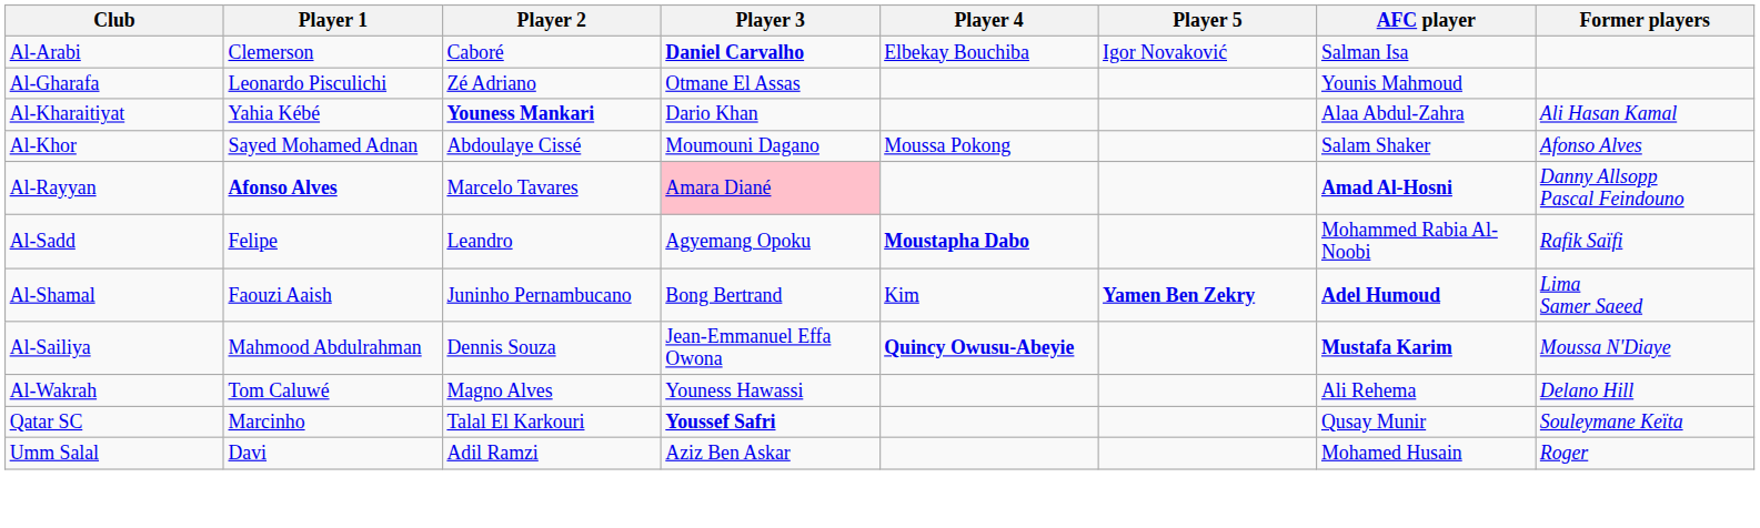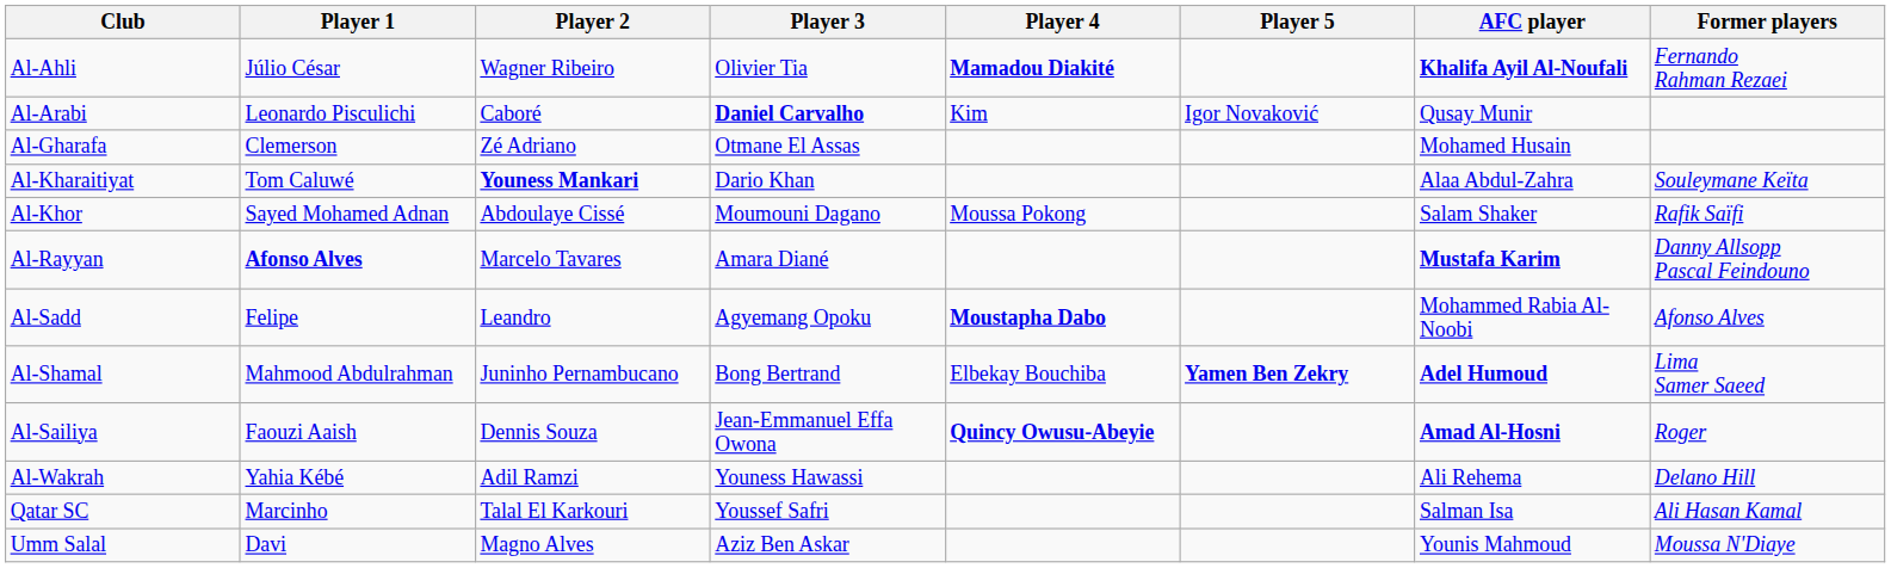 <table class="wikitable">
 <tr>
 <th width="170">Club</th>
 <th width="170">Player 1</th>
 <th width="170">Player 2</th>
 <th width="170">Player 3</th>
 <th width="170">Player 4</th>
 <th width="170">Player 5</th>
 <th width="170"><a href='#'>AFC</a> player</th>
 <th width="170">Former players</th>
 </tr>
 <tr>
+<td><a href='#'>Al-Ahli</a></td>
+<td> <a href='#'>Júlio César</a></td>
+<td> <a href='#'>Wagner Ribeiro</a></td>
+<td> <a href='#'>Olivier Tia</a></td>
+<td> <strong><a href='#'>Mamadou Diakité</a></strong></td>
+<td></td>
+<td> <strong><a href='#'>Khalifa Ayil Al-Noufali</a></strong></td>
+<td> <em><a href='#'>Fernando</a></em> <br>  <em><a href='#'>Rahman Rezaei</a></em></td>
+</tr>
+<tr>
 <td><a href='#'>Al-Arabi</a></td>
-<td> <a href='#'>Clemerson</a></td>
+<td> <a href='#'>Leonardo Pisculichi</a></td>
 <td> <a href='#'>Caboré</a></td>
 <td> <strong><a href='#'>Daniel Carvalho</a></strong></td>
-<td> <a href='#'>Elbekay Bouchiba</a></td>
+<td> <a href='#'>Kim</a></td>
 <td> <a href='#'>Igor Novaković</a></td>
-<td> <a href='#'>Salman Isa</a></td>
+<td> <a href='#'>Qusay Munir</a></td>
 <td></td>
 </tr>
 <tr>
 <td><a href='#'>Al-Gharafa</a></td>
-<td> <a href='#'>Leonardo Pisculichi</a></td>
+<td> <a href='#'>Clemerson</a></td>
 <td> <a href='#'>Zé Adriano</a></td>
 <td> <a href='#'>Otmane El Assas</a></td>
 <td></td>
 <td></td>
-<td> <a href='#'>Younis Mahmoud</a></td>
+<td> <a href='#'>Mohamed Husain</a></td>
 <td></td>
 </tr>
 <tr>
 <td><a href='#'>Al-Kharaitiyat</a></td>
-<td> <a href='#'>Yahia Kébé</a></td>
+<td> <a href='#'>Tom Caluwé</a></td>
 <td> <strong><a href='#'>Youness Mankari</a></strong></td>
 <td> <a href='#'>Dario Khan</a></td>
 <td></td>
 <td></td>
 <td> <a href='#'>Alaa Abdul-Zahra</a></td>
-<td> <em><a href='#'>Ali Hasan Kamal</a></em></td>
+<td> <em><a href='#'>Souleymane Keïta</a></em></td>
 </tr>
 <tr>
 <td><a href='#'>Al-Khor</a></td>
 <td> <a href='#'>Sayed Mohamed Adnan</a></td>
 <td> <a href='#'>Abdoulaye Cissé</a></td>
 <td> <a href='#'>Moumouni Dagano</a></td>
 <td> <a href='#'>Moussa Pokong</a></td>
 <td></td>
 <td> <a href='#'>Salam Shaker</a></td>
-<td> <em><a href='#'>Afonso Alves</a></em></td>
+<td> <em><a href='#'>Rafik Saïfi</a></em></td>
 </tr>
 <tr>
 <td><a href='#'>Al-Rayyan</a></td>
 <td> <strong><a href='#'>Afonso Alves</a></strong></td>
 <td> <a href='#'>Marcelo Tavares</a></td>
-<td style="background: pink;"> <a href='#'>Amara Diané</a></td>
+<td> <a href='#'>Amara Diané</a></td>
 <td></td>
 <td></td>
-<td> <strong><a href='#'>Amad Al-Hosni</a></strong></td>
+<td> <strong><a href='#'>Mustafa Karim</a></strong></td>
 <td> <em><a href='#'>Danny Allsopp</a></em> <br>  <em><a href='#'>Pascal Feindouno</a></em></td>
 </tr>
 <tr>
 <td><a href='#'>Al-Sadd</a></td>
 <td> <a href='#'>Felipe</a></td>
 <td> <a href='#'>Leandro</a></td>
 <td> <a href='#'>Agyemang Opoku</a></td>
 <td> <strong><a href='#'>Moustapha Dabo</a></strong></td>
 <td></td>
 <td> <a href='#'>Mohammed Rabia Al-Noobi</a></td>
-<td> <em><a href='#'>Rafik Saïfi</a></em></td>
+<td> <em><a href='#'>Afonso Alves</a></em></td>
 </tr>
 <tr>
 <td><a href='#'>Al-Shamal</a></td>
-<td> <a href='#'>Faouzi Aaish</a></td>
+<td> <a href='#'>Mahmood Abdulrahman</a></td>
 <td> <a href='#'>Juninho Pernambucano</a></td>
 <td> <a href='#'>Bong Bertrand</a></td>
-<td> <a href='#'>Kim</a></td>
+<td> <a href='#'>Elbekay Bouchiba</a></td>
 <td> <strong><a href='#'>Yamen Ben Zekry</a></strong></td>
 <td> <strong><a href='#'>Adel Humoud</a></strong></td>
 <td> <em><a href='#'>Lima</a></em> <br>  <em><a href='#'>Samer Saeed</a></em></td>
 </tr>
 <tr>
 <td><a href='#'>Al-Sailiya</a></td>
-<td> <a href='#'>Mahmood Abdulrahman</a></td>
+<td> <a href='#'>Faouzi Aaish</a></td>
 <td> <a href='#'>Dennis Souza</a></td>
 <td> <a href='#'>Jean-Emmanuel Effa Owona</a></td>
 <td> <strong><a href='#'>Quincy Owusu-Abeyie</a></strong></td>
 <td></td>
-<td> <strong><a href='#'>Mustafa Karim</a></strong></td>
-<td> <em><a href='#'>Moussa N'Diaye</a></em></td>
+<td> <strong><a href='#'>Amad Al-Hosni</a></strong></td>
+<td> <em><a href='#'>Roger</a></em></td>
 </tr>
 <tr>
 <td><a href='#'>Al-Wakrah</a></td>
-<td> <a href='#'>Tom Caluwé</a></td>
-<td> <a href='#'>Magno Alves</a></td>
+<td> <a href='#'>Yahia Kébé</a></td>
+<td> <a href='#'>Adil Ramzi</a></td>
 <td> <a href='#'>Youness Hawassi</a></td>
 <td></td>
 <td></td>
 <td> <a href='#'>Ali Rehema</a></td>
 <td> <em><a href='#'>Delano Hill</a></em></td>
 </tr>
 <tr>
 <td><a href='#'>Qatar SC</a></td>
 <td> <a href='#'>Marcinho</a></td>
 <td> <a href='#'>Talal El Karkouri</a></td>
-<td><strong> <a href='#'>Youssef Safri</a></strong></td>
+<td> <a href='#'>Youssef Safri</a></td>
 <td></td>
 <td></td>
-<td> <a href='#'>Qusay Munir</a></td>
-<td> <em><a href='#'>Souleymane Keïta</a></em></td>
+<td> <a href='#'>Salman Isa</a></td>
+<td> <em><a href='#'>Ali Hasan Kamal</a></em></td>
 </tr>
 <tr>
 <td><a href='#'>Umm Salal</a></td>
 <td> <a href='#'>Davi</a></td>
-<td> <a href='#'>Adil Ramzi</a></td>
+<td> <a href='#'>Magno Alves</a></td>
 <td> <a href='#'>Aziz Ben Askar</a></td>
 <td></td>
 <td></td>
-<td> <a href='#'>Mohamed Husain</a></td>
-<td> <em><a href='#'>Roger</a></em></td>
+<td> <a href='#'>Younis Mahmoud</a></td>
+<td> <em><a href='#'>Moussa N'Diaye</a></em></td>
 </tr>
 </table>
